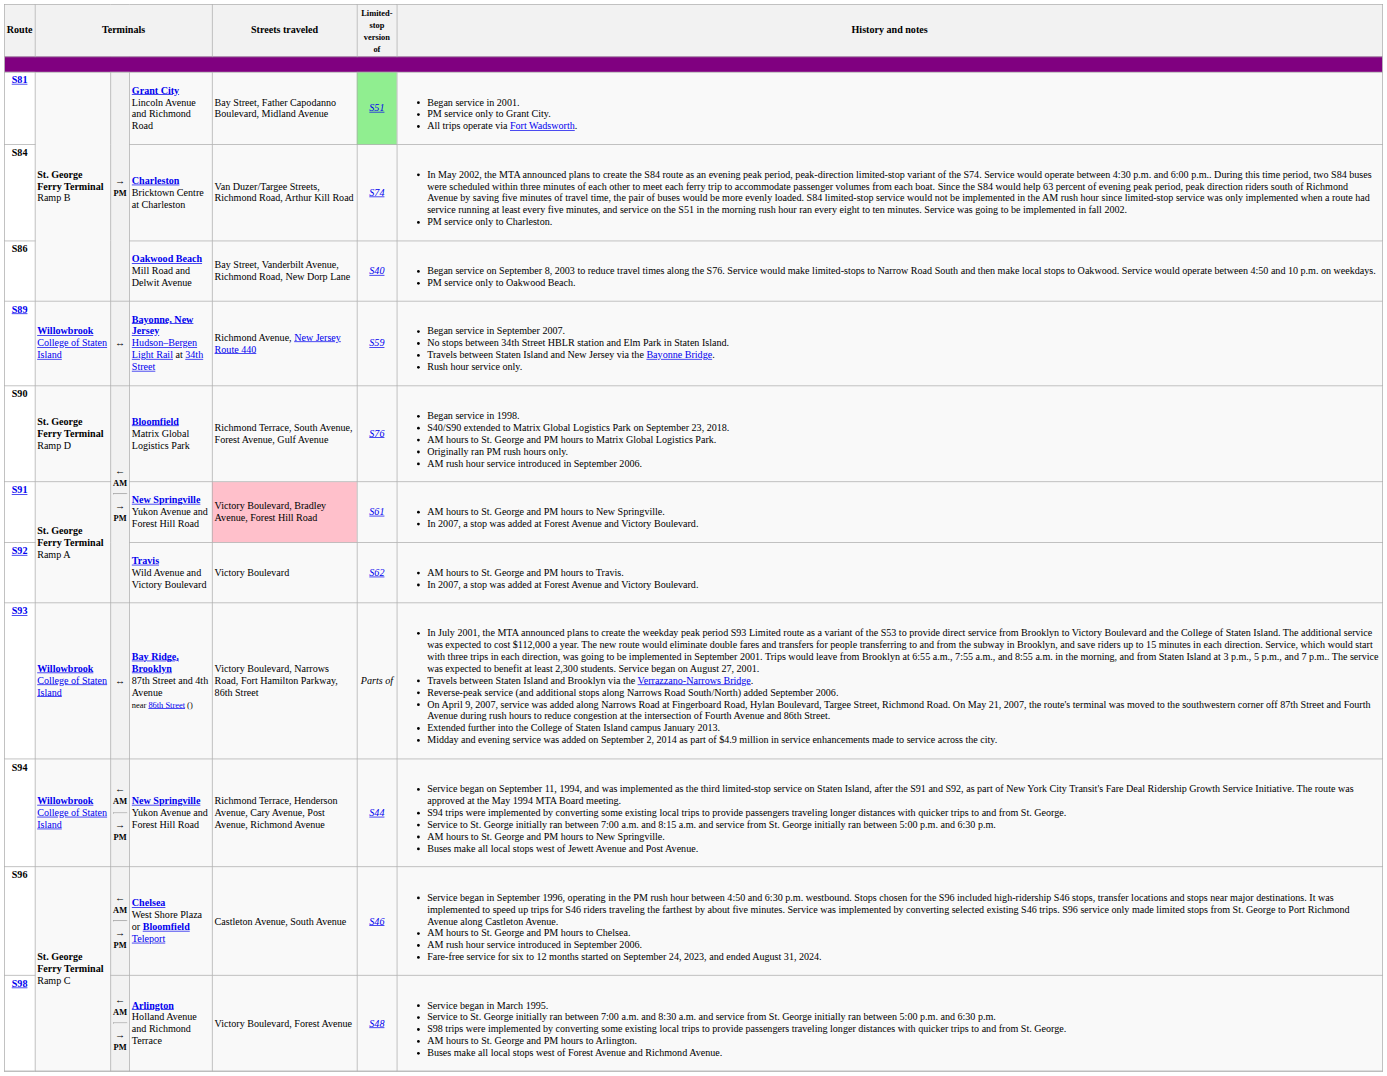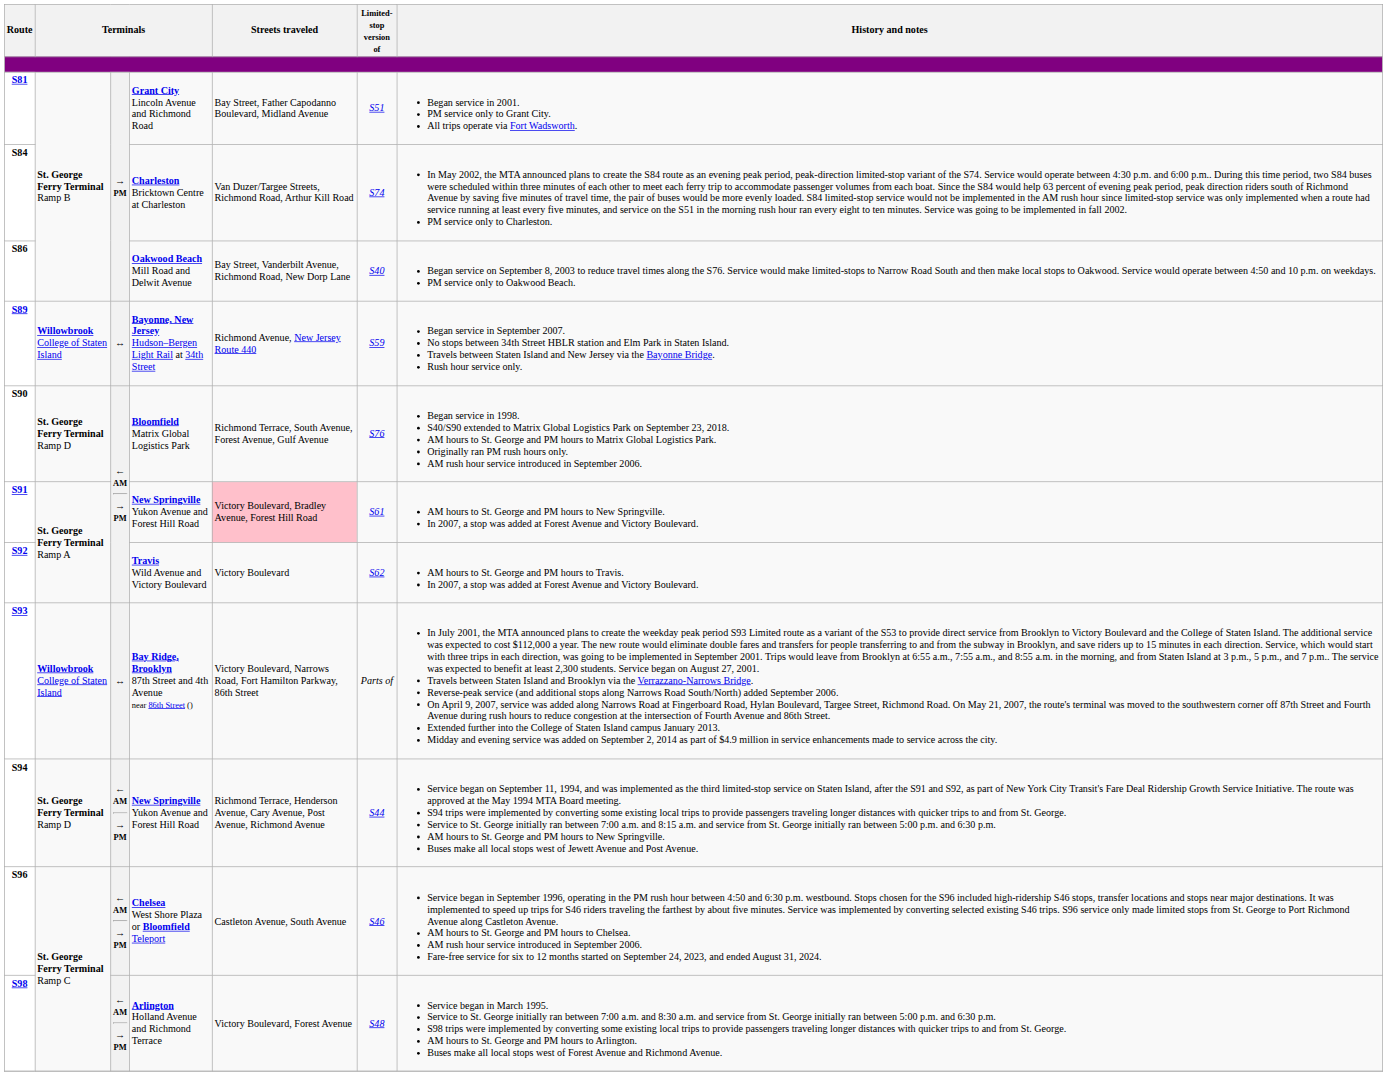 <table class=wikitable style="font-size: 90%;" |>
 <tr>
 <th>Route</th>
 <th colspan=3>Terminals</th>
 <th width="200px">Streets traveled</th>
 <th><div><small>Limited-stop<br>version of</small></div></th>
 <th>History and notes</th>
 </tr>
 <tr>
 <td colspan="7" style="background:purple;height: 15px"></td>
 </tr>
 <tr>
 <td style="background:white; color:black" align="center" valign=top><div><strong><a href='#'>S81</a></strong></div></td>
 <td rowspan=3><strong>St. George Ferry Terminal</strong><br>Ramp B</td>
 <th rowspan="3"><span>→</span><br><small>PM</small></th>
 <td><strong><a href='#'>Grant City</a></strong><br>Lincoln Avenue and Richmond Road</td>
 <td>Bay Street, Father Capodanno Boulevard, Midland Avenue</td>
-<td align="center" style="background: lightgreen;"><em><a href='#'>S51</a></em></td>
+<td align="center"><em><a href='#'>S51</a></em></td>
 <td><br><ul><li>Began service in 2001.</li><li>PM service only to Grant City.</li><li>All trips operate via <a href='#'>Fort Wadsworth</a>.</li></ul></td>
 </tr>
 <tr>
 <td style="background:white; color:black" align="center" valign=top><div><strong>S84</strong></div></td>
 <td><strong><a href='#'>Charleston</a></strong><br>Bricktown Centre at Charleston</td>
 <td>Van Duzer/Targee Streets, Richmond Road, Arthur Kill Road</td>
 <td align="center"><em><a href='#'>S74</a></em></td>
 <td><br><ul><li>In May 2002, the MTA announced plans to create the S84 route as an evening peak period, peak-direction limited-stop variant of the S74. Service would operate between 4:30 p.m. and 6:00 p.m.. During this time period, two S84 buses were scheduled within three minutes of each other to meet each ferry trip to accommodate passenger volumes from each boat. Since the S84 would help 63 percent of evening peak period, peak direction riders south of Richmond Avenue by saving five minutes of travel time, the pair of buses would be more evenly loaded. S84 limited-stop service would not be implemented in the AM rush hour since limited-stop service was only implemented when a route had service running at least every five minutes, and service on the S51 in the morning rush hour ran every eight to ten minutes. Service was going to be implemented in fall 2002.</li><li>PM service only to Charleston.</li></ul></td>
 </tr>
 <tr>
 <td style="background:white; color:black" align="center" valign=top><div><strong>S86</strong></div></td>
 <td><strong><a href='#'>Oakwood Beach</a></strong><br>Mill Road and Delwit Avenue</td>
 <td>Bay Street, Vanderbilt Avenue, Richmond Road, New Dorp Lane</td>
 <td align="center"><em><a href='#'>S40</a></em></td>
 <td><br><ul><li>Began service on September 8, 2003 to reduce travel times along the S76. Service would make limited-stops to Narrow Road South and then make local stops to Oakwood. Service would operate between 4:50 and 10 p.m. on weekdays.</li><li>PM service only to Oakwood Beach.</li></ul></td>
 </tr>
 <tr>
 <td style="background:white; color:black" align="center" valign=top><div><strong><a href='#'>S89</a></strong></div></td>
 <td><strong><a href='#'>Willowbrook</a></strong><br><a href='#'>College of Staten Island</a></td>
 <th><div><span>↔</span></div></th>
 <td><strong><a href='#'>Bayonne, New Jersey</a></strong><br><a href='#'>Hudson–Bergen Light Rail</a> at <a href='#'>34th Street</a></td>
 <td>Richmond Avenue, <a href='#'>New Jersey Route 440</a></td>
 <td align="center"><em><a href='#'>S59</a></em></td>
 <td><br><ul><li>Began service in September 2007.</li><li>No stops between 34th Street HBLR station and Elm Park in Staten Island.</li><li>Travels between Staten Island and New Jersey via the <a href='#'>Bayonne Bridge</a>.</li><li>Rush hour service only.</li></ul></td>
 </tr>
 <tr>
 <td style="background:white; color:black" align="center" valign=top><div><strong>S90</strong></div></td>
 <td><strong>St. George Ferry Terminal</strong><br>Ramp D</td>
 <th rowspan="3"><div><span>←</span><br><small>AM</small><hr><span>→</span><br><small>PM</small></div></th>
 <td><strong><a href='#'>Bloomfield</a></strong><br>Matrix Global Logistics Park</td>
 <td>Richmond Terrace, South Avenue, Forest Avenue, Gulf Avenue</td>
 <td align="center"><em><a href='#'>S76</a></em></td>
 <td><br><ul><li>Began service in 1998.</li><li>S40/S90 extended to Matrix Global Logistics Park on September 23, 2018.</li><li>AM hours to St. George and PM hours to Matrix Global Logistics Park.</li><li>Originally ran PM rush hours only.</li><li>AM rush hour service introduced in September 2006.</li></ul></td>
 </tr>
 <tr>
 <td style="background:white; color:black" align="center" valign=top><div><strong><a href='#'>S91</a></strong></div></td>
 <td rowspan=2><strong>St. George Ferry Terminal</strong><br>Ramp A</td>
 <td><strong><a href='#'>New Springville</a></strong><br>Yukon Avenue and Forest Hill Road</td>
 <td style="background: pink;">Victory Boulevard, Bradley Avenue, Forest Hill Road</td>
 <td align="center"><em><a href='#'>S61</a></em></td>
 <td><br><ul><li>AM hours to St. George and PM hours to New Springville.</li><li>In 2007, a stop was added at Forest Avenue and Victory Boulevard.</li></ul></td>
 </tr>
 <tr>
 <td style="background:white; color:black" align="center" valign=top><div><strong><a href='#'>S92</a></strong></div></td>
 <td><strong><a href='#'>Travis</a></strong><br>Wild Avenue and Victory Boulevard</td>
 <td>Victory Boulevard</td>
 <td align="center"><em><a href='#'>S62</a></em></td>
 <td><br><ul><li>AM hours to St. George and PM hours to Travis.</li><li>In 2007, a stop was added at Forest Avenue and Victory Boulevard.</li></ul></td>
 </tr>
 <tr>
 <td style="background:white; color:black" align="center" valign=top><div><strong><a href='#'>S93</a></strong></div></td>
 <td><strong><a href='#'>Willowbrook</a></strong><br><a href='#'>College of Staten Island</a></td>
 <th><span>↔</span></th>
 <td><strong><a href='#'>Bay Ridge, Brooklyn</a></strong><br>87th Street and 4th Avenue<br><small>near <a href='#'>86th Street</a> ()</small></td>
 <td>Victory Boulevard, Narrows Road, Fort Hamilton Parkway, 86th Street</td>
 <td align="center"><em>Parts of </em></td>
 <td><br><ul><li>In July 2001, the MTA announced plans to create the weekday peak period S93 Limited route as a variant of the S53 to provide direct service from Brooklyn to Victory Boulevard and the College of Staten Island. The additional service was expected to cost $112,000 a year. The new route would eliminate double fares and transfers for people transferring to and from the subway in Brooklyn, and save riders up to 15 minutes in each direction. Service, which would start with three trips in each direction, was going to be implemented in September 2001. Trips would leave from Brooklyn at 6:55 a.m., 7:55 a.m., and 8:55 a.m. in the morning, and from Staten Island at 3 p.m., 5 p.m., and 7 p.m.. The service was expected to benefit at least 2,300 students. Service began on August 27, 2001.</li><li>Travels between Staten Island and Brooklyn via the <a href='#'>Verrazzano-Narrows Bridge</a>.</li><li>Reverse-peak service (and additional stops along Narrows Road South/North) added September 2006.</li><li>On April 9, 2007, service was added along Narrows Road at Fingerboard Road, Hylan Boulevard, Targee Street, Richmond Road. On May 21, 2007, the route's terminal was moved to the southwestern corner off 87th Street and Fourth Avenue during rush hours to reduce congestion at the intersection of Fourth Avenue and 86th Street.</li><li>Extended further into the College of Staten Island campus January 2013.</li><li>Midday and evening service was added on September 2, 2014 as part of $4.9 million in service enhancements made to service across the city.</li></ul></td>
 </tr>
 <tr>
 <td style="background:white; color:black" align="center" valign=top><div><strong>S94</strong></div></td>
-<td><strong><a href='#'>Willowbrook</a></strong><br><a href='#'>College of Staten Island</a></td>
+<td><strong>St. George Ferry Terminal</strong><br>Ramp D</td>
 <th><div><span>←</span><br><small>AM</small><hr><span>→</span><br><small>PM</small></div></th>
 <td><strong><a href='#'>New Springville</a></strong><br>Yukon Avenue and Forest Hill Road</td>
 <td>Richmond Terrace, Henderson Avenue, Cary Avenue, Post Avenue, Richmond Avenue</td>
 <td align="center"><em><a href='#'>S44</a></em></td>
 <td><br><ul><li>Service began on September 11, 1994, and was implemented as the third limited-stop service on Staten Island, after the S91 and S92, as part of New York City Transit's Fare Deal Ridership Growth Service Initiative. The route was approved at the May 1994 MTA Board meeting.</li><li>S94 trips were implemented by converting some existing local trips to provide passengers traveling longer distances with quicker trips to and from St. George.</li><li>Service to St. George initially ran between 7:00 a.m. and 8:15 a.m. and service from St. George initially ran between 5:00 p.m. and 6:30 p.m.</li><li>AM hours to St. George and PM hours to New Springville.</li><li>Buses make all local stops west of Jewett Avenue and Post Avenue.</li></ul></td>
 </tr>
 <tr>
 <td style="background:white; color:black" align="center" valign=top><div><strong>S96</strong></div></td>
 <td rowspan=2><strong>St. George Ferry Terminal</strong><br>Ramp C</td>
 <th><div><span>←</span><br><small>AM</small><hr><span>→</span><br><small>PM</small></div></th>
 <td><strong><a href='#'>Chelsea</a></strong><br>West Shore Plaza or <strong><a href='#'>Bloomfield</a></strong><br><a href='#'>Teleport</a></td>
 <td>Castleton Avenue, South Avenue</td>
 <td align="center"><em><a href='#'>S46</a></em></td>
 <td><br><ul><li>Service began in September 1996, operating in the PM rush hour between 4:50 and 6:30 p.m. westbound. Stops chosen for the S96 included high-ridership S46 stops, transfer locations and stops near major destinations. It was implemented to speed up trips for S46 riders traveling the farthest by about five minutes. Service was implemented by converting selected existing S46 trips. S96 service only made limited stops from St. George to Port Richmond Avenue along Castleton Avenue.</li><li>AM hours to St. George and PM hours to Chelsea.</li><li>AM rush hour service introduced in September 2006.</li><li>Fare-free service for six to 12 months started on September 24, 2023, and ended August 31, 2024.</li></ul></td>
 </tr>
 <tr>
 <td style="background:white; color:black" align="center" valign=top><div><strong><a href='#'>S98</a></strong></div></td>
 <th><div><span>←</span><br><small>AM</small><hr><span>→</span><br><small>PM</small></div></th>
 <td><strong><a href='#'>Arlington</a></strong><br>Holland Avenue and Richmond Terrace</td>
 <td>Victory Boulevard, Forest Avenue</td>
 <td align="center"><em><a href='#'>S48</a></em></td>
 <td><br><ul><li>Service began in March 1995.</li><li>Service to St. George initially ran between 7:00 a.m. and 8:30 a.m. and service from St. George initially ran between 5:00 p.m. and 6:30 p.m.</li><li>S98 trips were implemented by converting some existing local trips to provide passengers traveling longer distances with quicker trips to and from St. George.</li><li>AM hours to St. George and PM hours to Arlington.</li><li>Buses make all local stops west of Forest Avenue and Richmond Avenue.</li></ul></td>
 </tr>
 <tr>
 </tr>
 </table>
